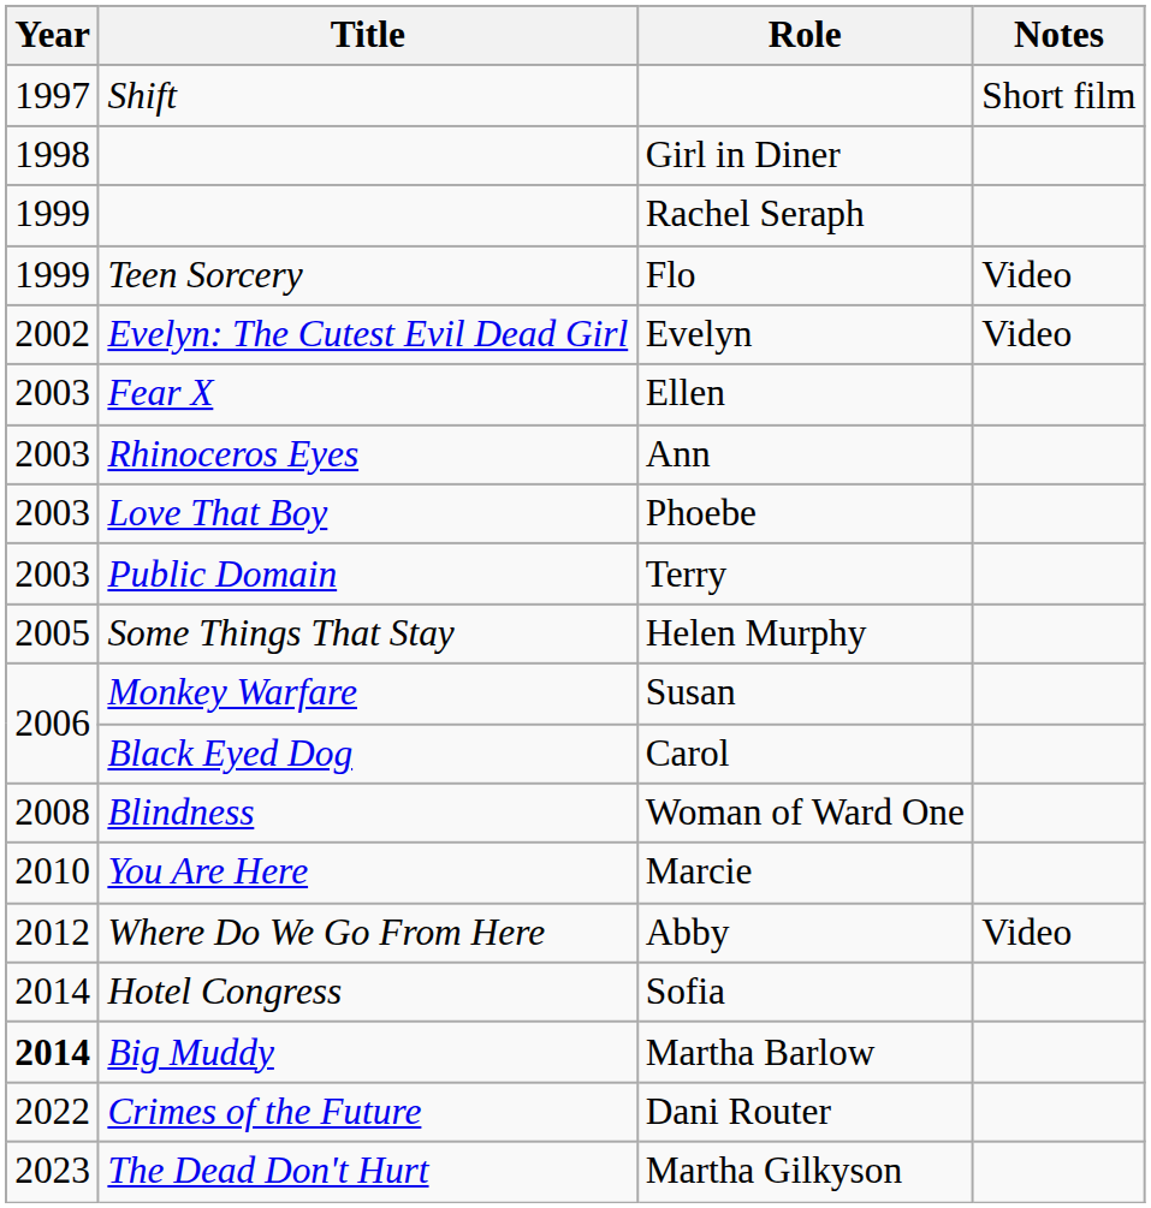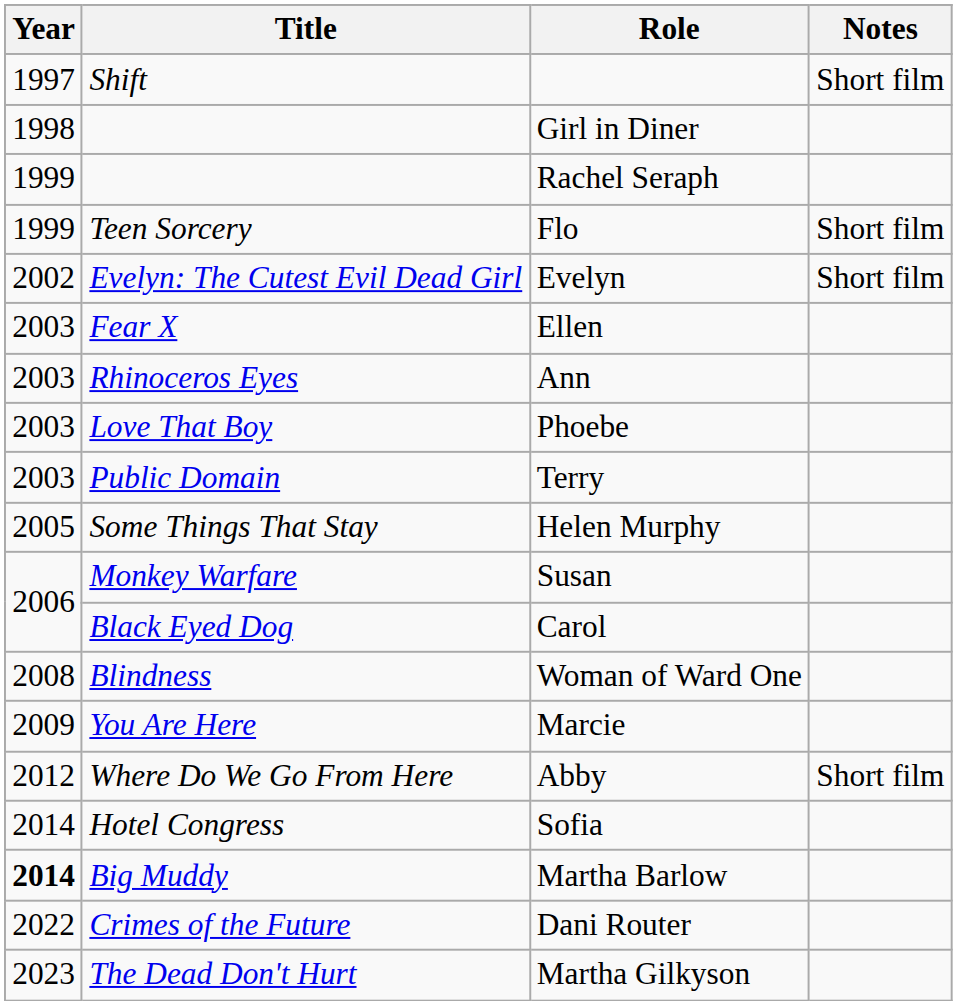 <table class="wikitable sortable">
 <tr>
 <th>Year</th>
 <th>Title</th>
 <th>Role</th>
 <th class="unsortable">Notes</th>
 </tr>
 <tr>
 <td>1997</td>
 <td><em>Shift</em></td>
 <td></td>
 <td>Short film</td>
 </tr>
 <tr>
 <td>1998</td>
 <td><em></em></td>
 <td>Girl in Diner</td>
 <td></td>
 </tr>
 <tr>
 <td>1999</td>
 <td><em></em></td>
 <td>Rachel Seraph</td>
 <td></td>
 </tr>
 <tr>
 <td>1999</td>
 <td><em>Teen Sorcery</em></td>
 <td>Flo</td>
-<td>Video</td>
+<td>Short film</td>
 </tr>
 <tr>
 <td>2002</td>
 <td><em><a href='#'>Evelyn: The Cutest Evil Dead Girl</a></em></td>
 <td>Evelyn</td>
-<td>Video</td>
+<td>Short film</td>
 </tr>
 <tr>
 <td>2003</td>
 <td><em><a href='#'>Fear X</a></em></td>
 <td>Ellen</td>
 <td></td>
 </tr>
 <tr>
 <td>2003</td>
 <td><em><a href='#'>Rhinoceros Eyes</a></em></td>
 <td>Ann</td>
 <td></td>
 </tr>
 <tr>
 <td>2003</td>
 <td><em><a href='#'>Love That Boy</a></em></td>
 <td>Phoebe</td>
 <td></td>
 </tr>
 <tr>
 <td>2003</td>
 <td><em><a href='#'>Public Domain</a></em></td>
 <td>Terry</td>
 <td></td>
 </tr>
 <tr>
 <td>2005</td>
 <td><em>Some Things That Stay</em></td>
 <td>Helen Murphy</td>
 <td></td>
 </tr>
 <tr>
 <td rowspan=2>2006</td>
 <td><em><a href='#'>Monkey Warfare</a></em></td>
 <td>Susan</td>
 <td></td>
 </tr>
 <tr>
 <td><em><a href='#'>Black Eyed Dog</a></em></td>
 <td>Carol</td>
 <td></td>
 </tr>
 <tr>
 <td>2008</td>
 <td><em><a href='#'>Blindness</a></em></td>
 <td>Woman of Ward One</td>
 <td></td>
 </tr>
 <tr>
-<td>2010</td>
+<td>2009</td>
 <td><em><a href='#'>You Are Here</a></em></td>
 <td>Marcie</td>
 <td></td>
 </tr>
 <tr>
 <td>2012</td>
 <td><em>Where Do We Go From Here</em></td>
 <td>Abby</td>
-<td>Video</td>
+<td>Short film</td>
 </tr>
 <tr>
 <td>2014</td>
 <td><em>Hotel Congress</em></td>
 <td>Sofia</td>
 <td></td>
 </tr>
 <tr>
 <td><strong>2014</strong></td>
 <td><em><a href='#'>Big Muddy</a></em></td>
 <td>Martha Barlow</td>
 <td></td>
 </tr>
 <tr>
 <td>2022</td>
 <td><em><a href='#'>Crimes of the Future</a></em></td>
 <td>Dani Router</td>
 <td></td>
 </tr>
 <tr>
 <td>2023</td>
 <td data-sort-value="Dead Don't Hurt, The"><em><a href='#'>The Dead Don't Hurt</a></em></td>
 <td>Martha Gilkyson</td>
 <td></td>
 </tr>
 </table>
